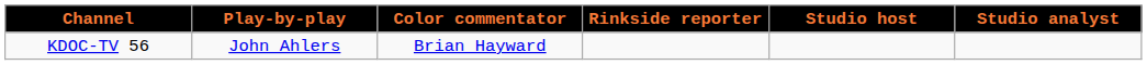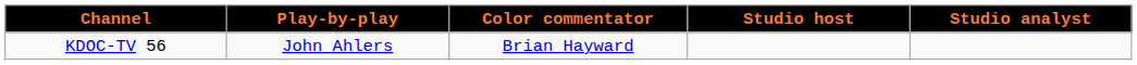 <table class="wikitable sortable">
 <tr>
 <th style="background:#000000;color:#F47937" width="9%">Channel</th>
 <th style="background:#000000;color:#F47937" width="9%">Play-by-play</th>
 <th style="background:#000000;color:#F47937" width="9%">Color commentator</th>
-<th style="background:#000000;color:#F47937" width="9%">Rinkside reporter</th>
 <th style="background:#000000;color:#F47937" width="9%">Studio host</th>
 <th style="background:#000000;color:#F47937" width="9%">Studio analyst</th>
 </tr>
 <tr align="center">
 <td><a href='#'>KDOC-TV</a> 56</td>
 <td><a href='#'>John Ahlers</a></td>
 <td><a href='#'>Brian Hayward</a></td>
 <td></td>
 <td></td>
-<td></td>
 </tr>
 </table>
